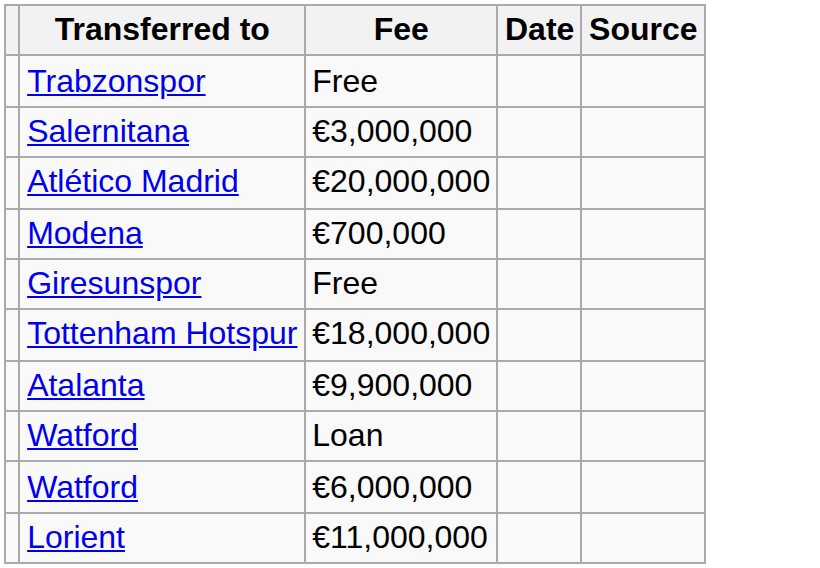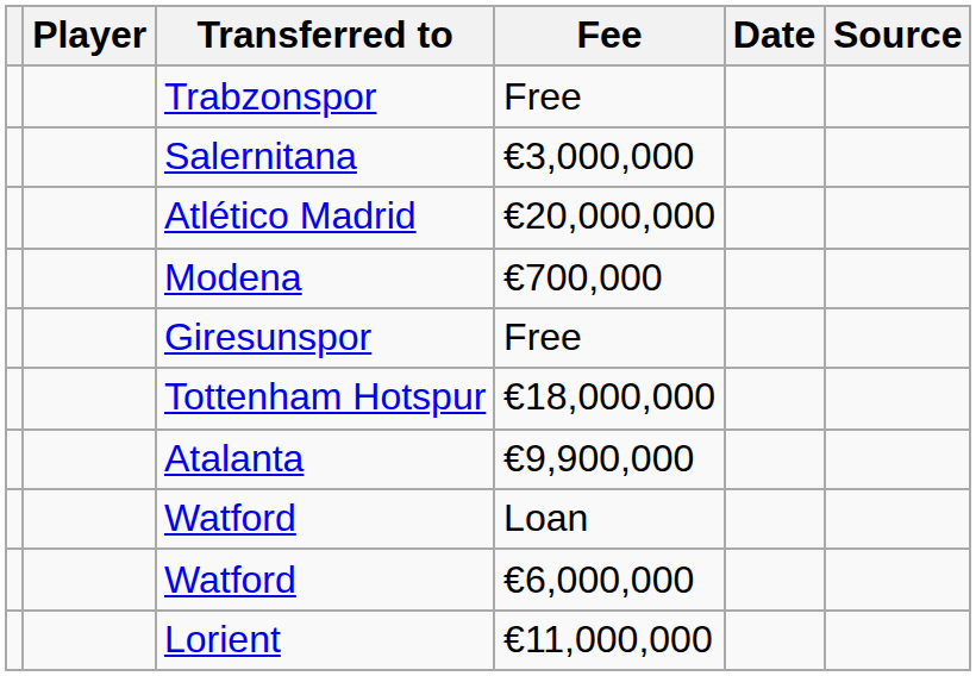 <table class="wikitable plainrowheaders sortable">
 <tr>
 <th></th>
+<th scope="col">Player</th>
 <th>Transferred to</th>
 <th style="width: 65px;">Fee</th>
 <th scope="col">Date</th>
 <th scope="col">Source</th>
 </tr>
 <tr>
 <td align="center"></td>
+<td></td>
 <td> <a href='#'>Trabzonspor</a></td>
 <td>Free</td>
 <td></td>
 <td></td>
 </tr>
 <tr>
 <td align="center"></td>
+<td></td>
 <td> <a href='#'>Salernitana</a></td>
 <td>€3,000,000</td>
 <td></td>
 <td></td>
 </tr>
 <tr>
 <td align="center"></td>
+<td></td>
 <td> <a href='#'>Atlético Madrid</a></td>
 <td>€20,000,000</td>
 <td></td>
 <td></td>
 </tr>
 <tr>
 <td align="center"></td>
+<td></td>
 <td> <a href='#'>Modena</a></td>
 <td>€700,000</td>
 <td></td>
 <td></td>
 </tr>
 <tr>
 <td align="center"></td>
+<td></td>
 <td> <a href='#'>Giresunspor</a></td>
 <td>Free</td>
 <td></td>
 <td></td>
 </tr>
 <tr>
 <td align="center"></td>
+<td></td>
 <td> <a href='#'>Tottenham Hotspur</a></td>
 <td>€18,000,000</td>
 <td></td>
 <td></td>
 </tr>
 <tr>
 <td align="center"></td>
+<td></td>
 <td> <a href='#'>Atalanta</a></td>
 <td>€9,900,000</td>
 <td></td>
 <td></td>
 </tr>
 <tr>
 <td align="center"></td>
+<td></td>
 <td> <a href='#'>Watford</a></td>
 <td>Loan</td>
 <td></td>
 <td></td>
 </tr>
 <tr>
 <td align="center"></td>
+<td></td>
 <td> <a href='#'>Watford</a></td>
 <td>€6,000,000</td>
 <td></td>
 <td></td>
 </tr>
 <tr>
 <td align="center"></td>
+<td></td>
 <td> <a href='#'>Lorient</a></td>
 <td>€11,000,000</td>
 <td></td>
 <td></td>
 </tr>
 </table>
